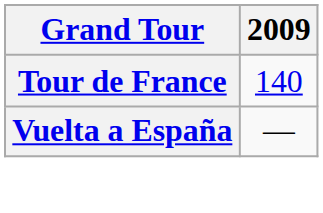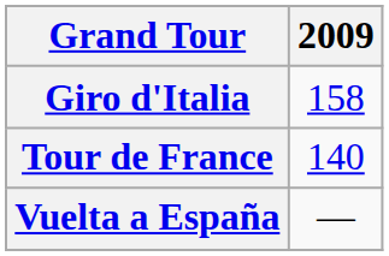 <table class="wikitable plainrowheaders">
 <tr>
 <th scope="col"><a href='#'>Grand Tour</a></th>
 <th scope="col">2009</th>
+</tr>
+<tr style="text-align:center;">
+<th scope="row"> <a href='#'>Giro d'Italia</a></th>
+<td style="text-align:center;"><a href='#'>158</a></td>
 </tr>
 <tr style="text-align:center;">
 <th scope="row"> <a href='#'>Tour de France</a></th>
 <td style="text-align:center;"><a href='#'>140</a></td>
 </tr>
 <tr style="text-align:center;">
 <th scope="row"> <a href='#'>Vuelta a España</a></th>
 <td>—</td>
 </tr>
 </table>
